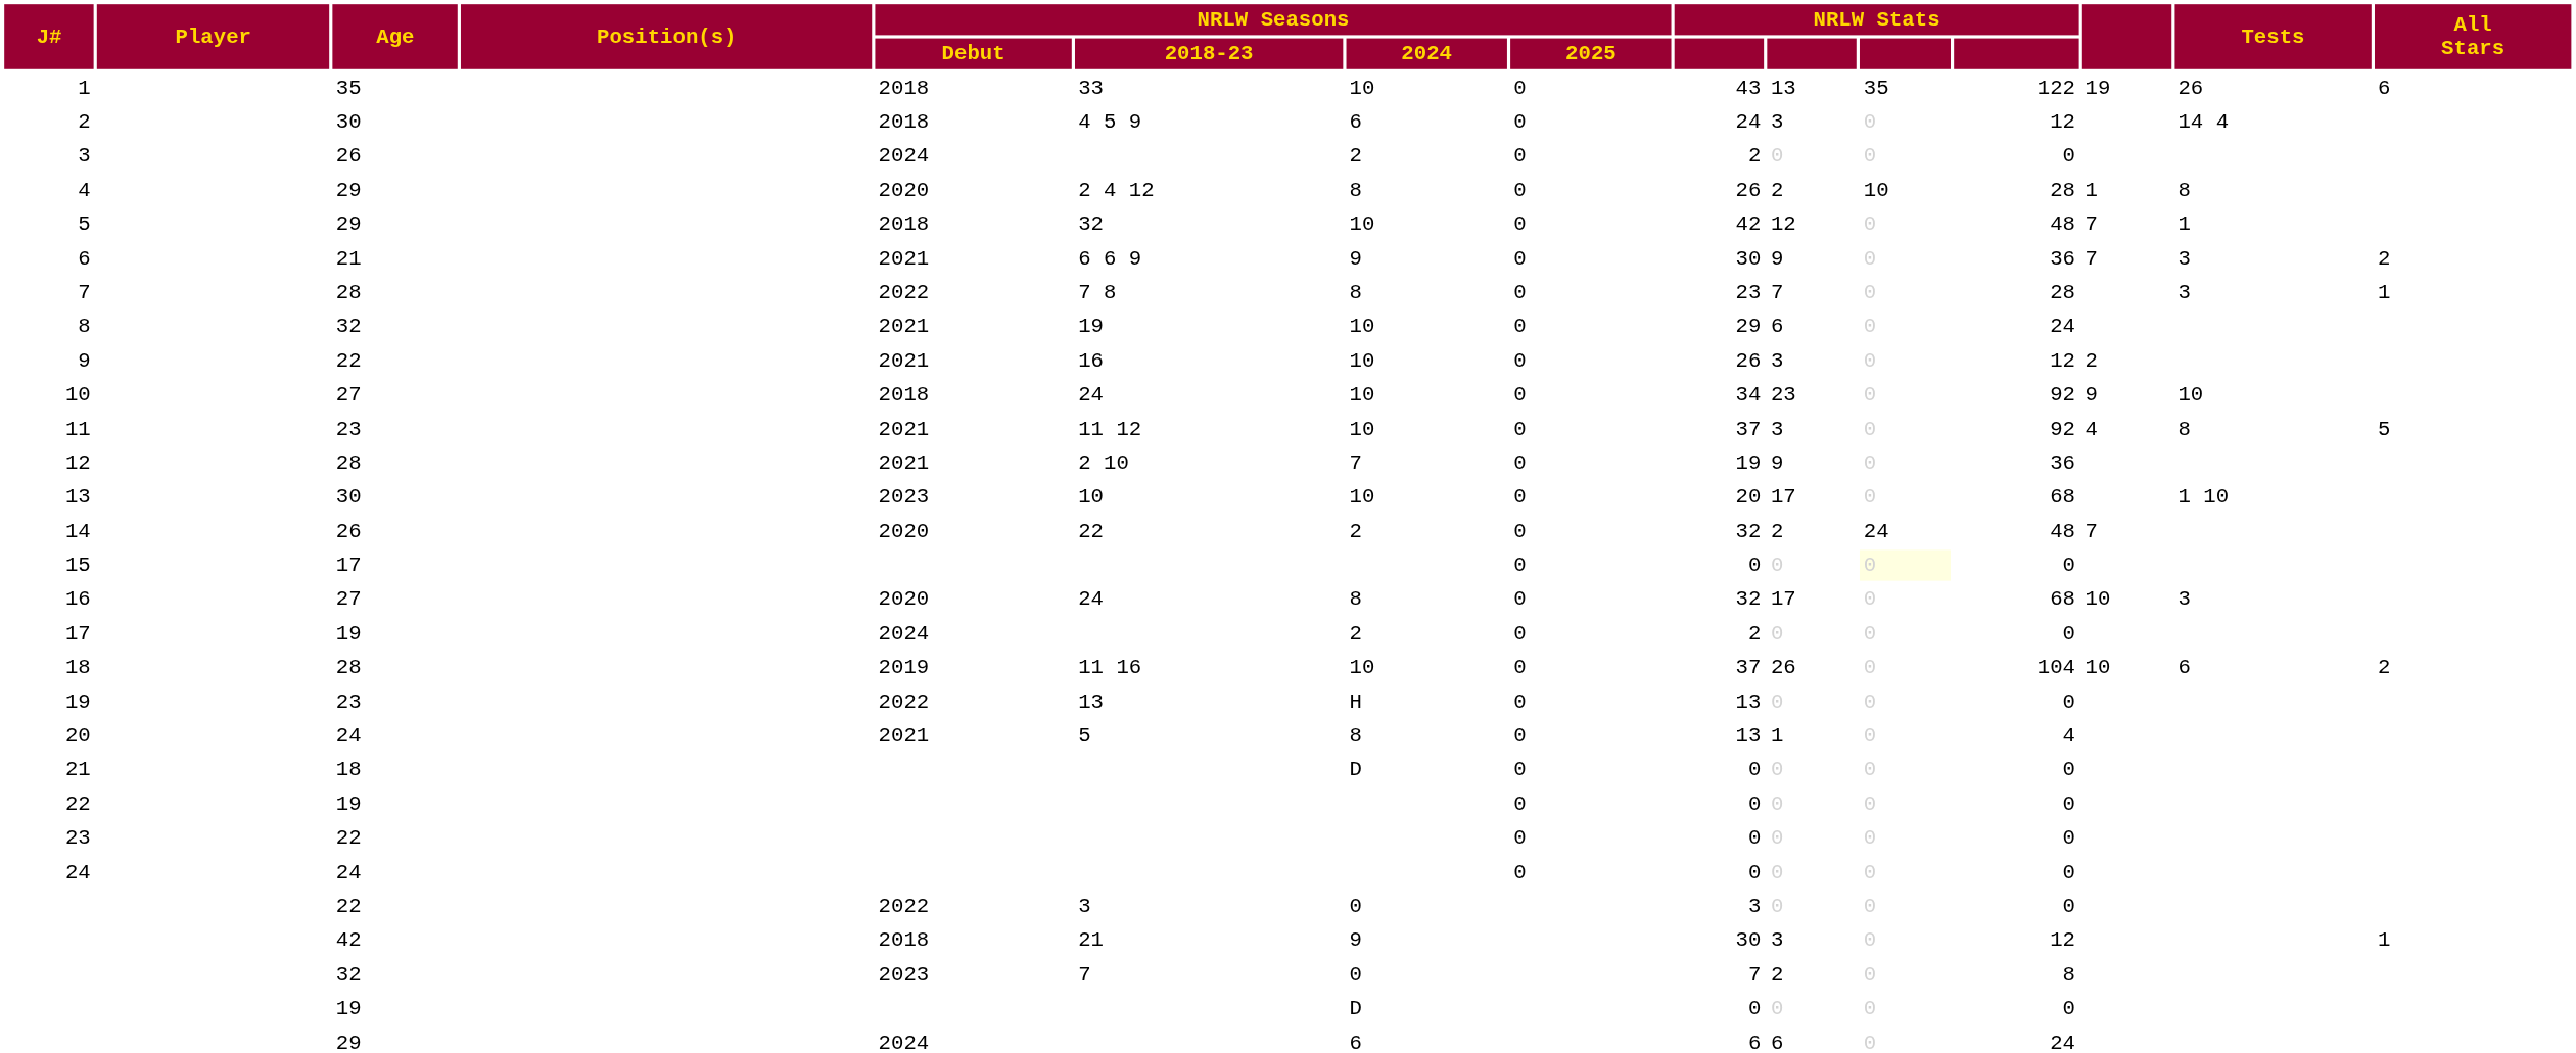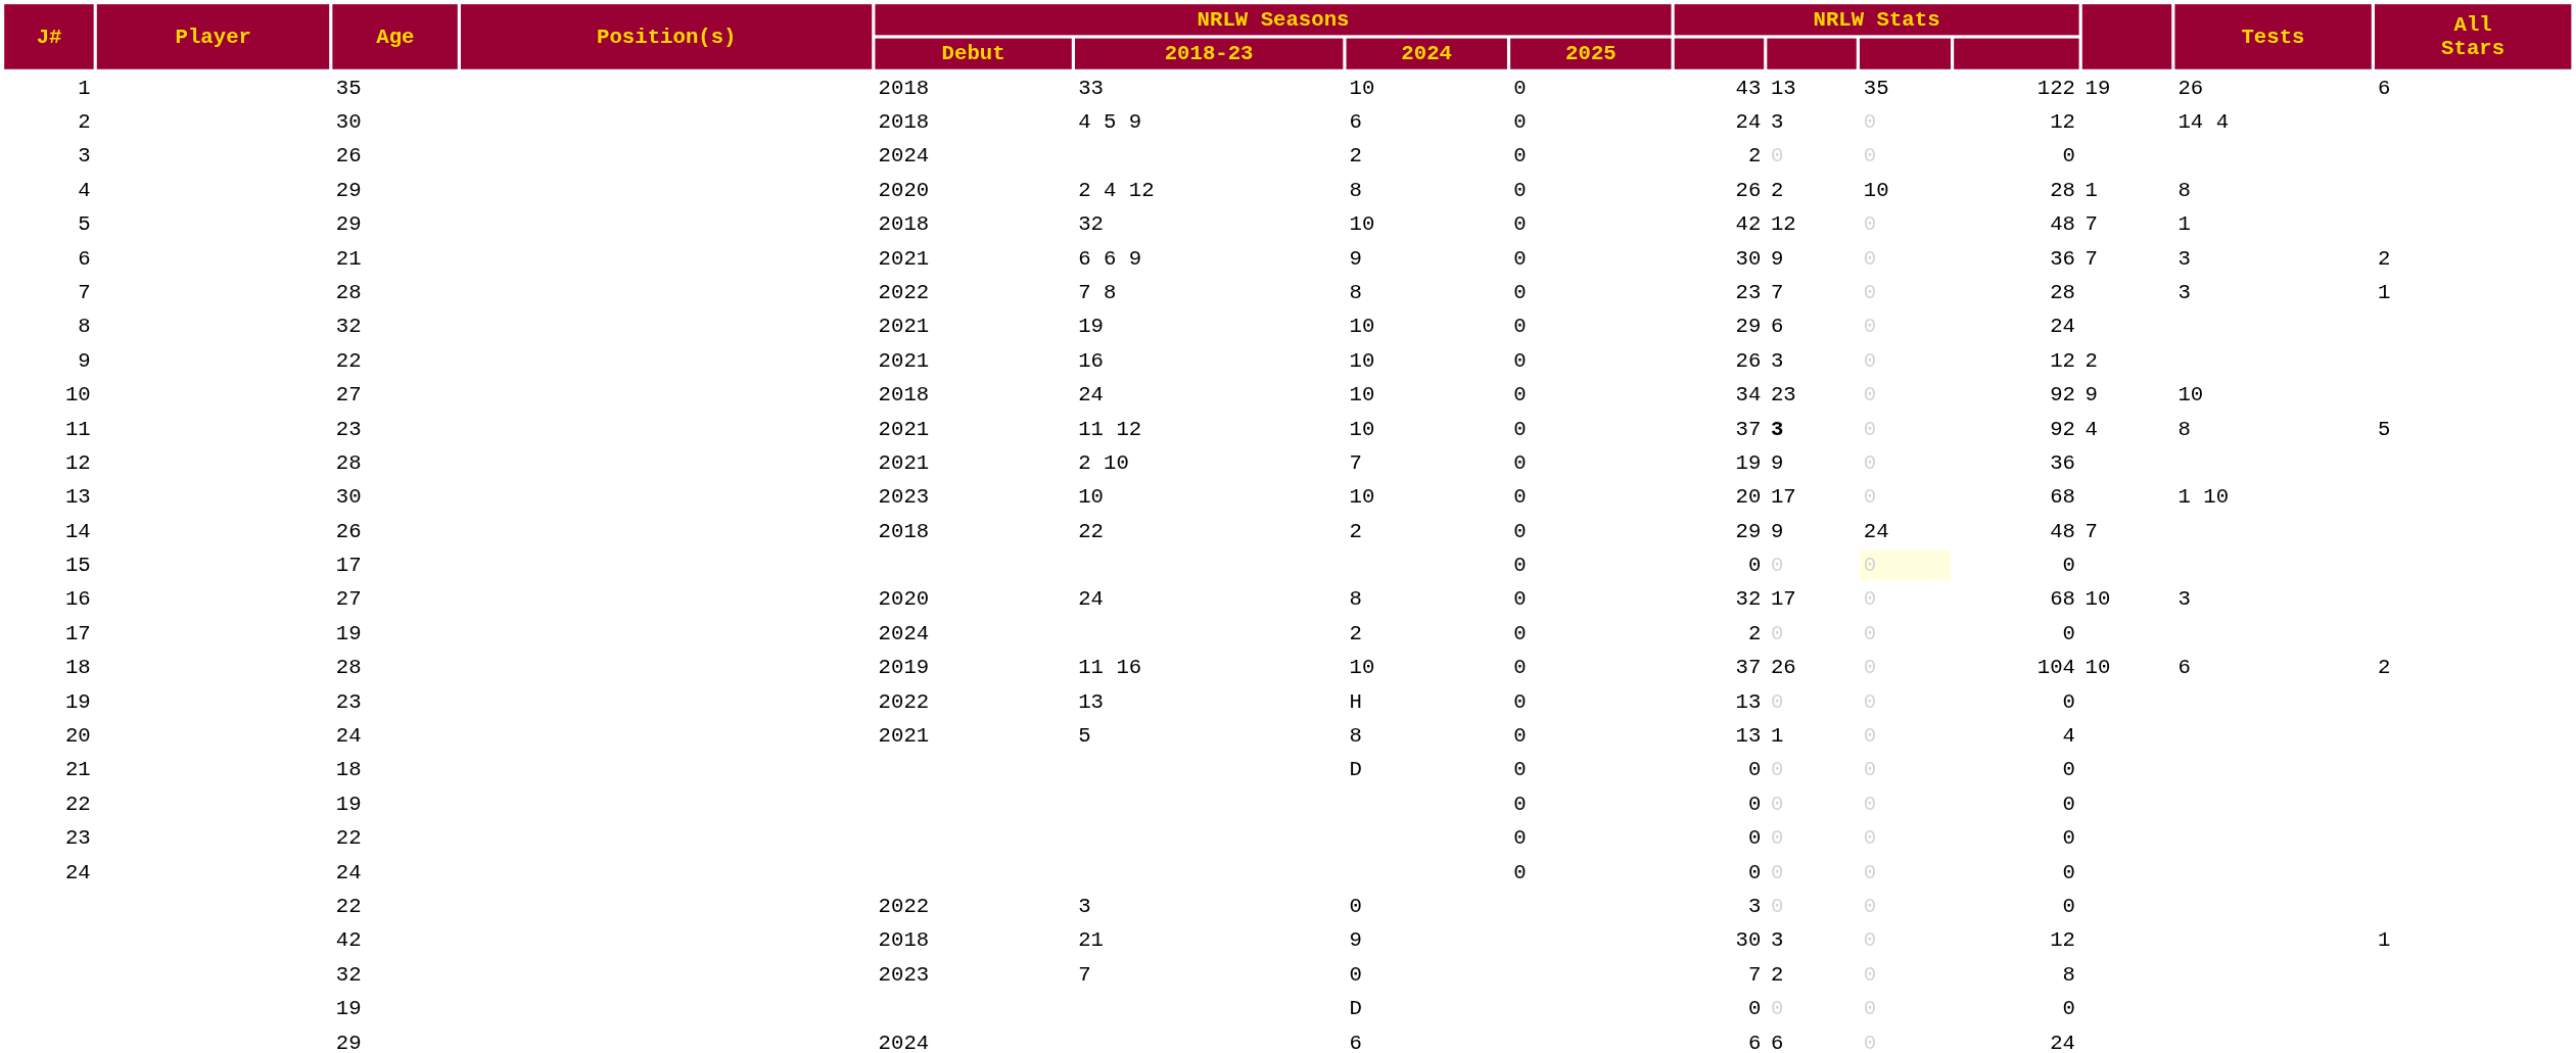 <table class="sortable" border="0" cellspacing="2" cellpadding="2" style="width:100%;" style="text-align:center;">
 <tr style="background:#990033; color:#ffd700">
 <th rowspan=2>J#</th>
 <th rowspan=2>Player</th>
 <th rowspan=2>Age</th>
 <th rowspan=2>Position(s)</th>
 <th colspan=4>NRLW Seasons</th>
 <th colspan=4>NRLW Stats</th>
 <th rowspan=2 class="unsortable"></th>
 <th rowspan=2 class="unsortable">Tests</th>
 <th rowspan=2 class="unsortable">All <br> Stars</th>
 </tr>
 <tr style="background:#990033; color:#ffd700">
 <th class="unsortable">Debut</th>
 <th class="unsortable">2018-23</th>
 <th class="unsortable">2024</th>
 <th class="unsortable">2025</th>
 <th></th>
 <th></th>
 <th class="unsortable"></th>
 <th></th>
 </tr>
 <tr>
 <td align=right>1</td>
 <td align=left></td>
 <td>35</td>
 <td></td>
 <td>2018</td>
 <td align=left> 33</td>
 <td align=left> 10</td>
 <td align=left> 0</td>
 <td align=right>43</td>
 <td>13</td>
 <td>35</td>
 <td align=right>122</td>
 <td align=left> 19</td>
 <td align=left> 26</td>
 <td align=left> 6</td>
 </tr>
 <tr>
 <td align=right>2</td>
 <td align=left></td>
 <td>30</td>
 <td></td>
 <td>2018</td>
 <td align=left> 4  5  9</td>
 <td align=left> 6</td>
 <td align=left> 0</td>
 <td align=right>24</td>
 <td>3</td>
 <td style="color:lightgray">0</td>
 <td align=right>12</td>
 <td></td>
 <td align=left> 14  4</td>
 <td></td>
 </tr>
 <tr>
 <td align=right>3</td>
 <td align=left></td>
 <td>26</td>
 <td></td>
 <td>2024</td>
 <td></td>
 <td align=left> 2</td>
 <td align=left> 0</td>
 <td align=right>2</td>
 <td style="color:lightgray">0</td>
 <td style="color:lightgray">0</td>
 <td align=right>0</td>
 <td></td>
 <td></td>
 <td></td>
 </tr>
 <tr>
 <td align=right>4</td>
 <td align=left></td>
 <td>29</td>
 <td></td>
 <td>2020</td>
 <td align=left> 2  4  12</td>
 <td align=left> 8</td>
 <td align=left> 0</td>
 <td align=right>26</td>
 <td>2</td>
 <td>10</td>
 <td align=right>28</td>
 <td align=left> 1</td>
 <td align=left> 8</td>
 <td></td>
 </tr>
 <tr>
 <td align=right>5</td>
 <td align=left></td>
 <td>29</td>
 <td></td>
 <td>2018</td>
 <td align=left> 32</td>
 <td align=left> 10</td>
 <td align=left> 0</td>
 <td align=right>42</td>
 <td>12</td>
 <td style="color:lightgray">0</td>
 <td align=right>48</td>
 <td align=left> 7</td>
 <td align=left> 1</td>
 <td></td>
 </tr>
 <tr>
 <td align=right>6</td>
 <td align=left></td>
 <td>21</td>
 <td></td>
 <td>2021</td>
 <td align=left> 6  6  9</td>
 <td align=left> 9</td>
 <td align=left> 0</td>
 <td align=right>30</td>
 <td>9</td>
 <td style="color:lightgray">0</td>
 <td align=right>36</td>
 <td align=left> 7</td>
 <td align=left> 3</td>
 <td align=left> 2</td>
 </tr>
 <tr>
 <td align=right>7</td>
 <td align=left></td>
 <td>28</td>
 <td></td>
 <td>2022</td>
 <td align=left> 7  8</td>
 <td align=left> 8</td>
 <td align=left> 0</td>
 <td align=right>23</td>
 <td>7</td>
 <td style="color:lightgray">0</td>
 <td align=right>28</td>
 <td></td>
 <td align=left> 3</td>
 <td align=left> 1</td>
 </tr>
 <tr>
 <td align=right>8</td>
 <td align=left></td>
 <td>32</td>
 <td></td>
 <td>2021</td>
 <td align=left> 19</td>
 <td align=left> 10</td>
 <td align=left> 0</td>
 <td align=right>29</td>
 <td>6</td>
 <td style="color:lightgray">0</td>
 <td align=right>24</td>
 <td></td>
 <td></td>
 <td></td>
 </tr>
 <tr>
 <td align=right>9</td>
 <td align=left></td>
 <td>22</td>
 <td></td>
 <td>2021</td>
 <td align=left> 16</td>
 <td align=left> 10</td>
 <td align=left> 0</td>
 <td align=right>26</td>
 <td>3</td>
 <td style="color:lightgray">0</td>
 <td align=right>12</td>
 <td align=left> 2</td>
 <td></td>
 <td></td>
 </tr>
 <tr>
 <td align=right>10</td>
 <td align=left></td>
 <td>27</td>
 <td></td>
 <td>2018</td>
 <td align=left> 24</td>
 <td align=left> 10</td>
 <td align=left> 0</td>
 <td align=right>34</td>
 <td>23</td>
 <td style="color:lightgray">0</td>
 <td align=right>92</td>
 <td align=left> 9</td>
 <td align=left> 10</td>
 <td></td>
 </tr>
 <tr>
 <td align=right>11</td>
 <td align=left></td>
 <td>23</td>
 <td></td>
 <td>2021</td>
 <td align=left> 11  12</td>
 <td align=left> 10</td>
 <td align=left> 0</td>
 <td align=right>37</td>
-<td>3</td>
+<td><strong>3</strong></td>
 <td style="color:lightgray">0</td>
 <td align=right>92</td>
 <td align=left> 4</td>
 <td align=left> 8</td>
 <td align=left> 5</td>
 </tr>
 <tr>
 <td align=right>12</td>
 <td align=left></td>
 <td>28</td>
 <td></td>
 <td>2021</td>
 <td align=left> 2  10</td>
 <td align=left> 7</td>
 <td align=left> 0</td>
 <td align=right>19</td>
 <td>9</td>
 <td style="color:lightgray">0</td>
 <td align=right>36</td>
 <td></td>
 <td></td>
 <td></td>
 </tr>
 <tr>
 <td align=right>13</td>
 <td align=left></td>
 <td>30</td>
 <td></td>
 <td>2023</td>
 <td align=left> 10</td>
 <td align=left> 10</td>
 <td align=left> 0</td>
 <td align=right>20</td>
 <td>17</td>
 <td style="color:lightgray">0</td>
 <td align=right>68</td>
 <td></td>
 <td align=left> 1  10</td>
 <td></td>
 </tr>
 <tr>
 <td align=right>14</td>
 <td align=left></td>
 <td>26</td>
 <td></td>
-<td>2020</td>
+<td>2018</td>
 <td align=left> 22</td>
 <td align=left> 2</td>
 <td align=left> 0</td>
-<td align=right>32</td>
-<td>2</td>
+<td align=right>29</td>
+<td>9</td>
 <td>24</td>
 <td align=right>48</td>
 <td align=left> 7</td>
 <td></td>
 <td></td>
 </tr>
 <tr>
 <td align=right>15</td>
 <td align=left></td>
 <td>17</td>
 <td></td>
 <td></td>
 <td></td>
 <td></td>
 <td align=left> 0</td>
 <td align=right>0</td>
 <td style="color:lightgray">0</td>
 <td style="background: lightyellow; color:lightgray">0</td>
 <td align=right>0</td>
 <td></td>
 <td></td>
 <td></td>
 </tr>
 <tr>
 <td align=right>16</td>
 <td align=left></td>
 <td>27</td>
 <td></td>
 <td>2020</td>
 <td align=left> 24</td>
 <td align=left> 8</td>
 <td align=left> 0</td>
 <td align=right>32</td>
 <td>17</td>
 <td style="color:lightgray">0</td>
 <td align=right>68</td>
 <td align=left> 10</td>
 <td align=left> 3</td>
 <td></td>
 </tr>
 <tr>
 <td align=right>17</td>
 <td align=left></td>
 <td>19</td>
 <td></td>
 <td>2024</td>
 <td></td>
 <td align=left> 2</td>
 <td align=left> 0</td>
 <td align=right>2</td>
 <td style="color:lightgray">0</td>
 <td style="color:lightgray">0</td>
 <td align=right>0</td>
 <td></td>
 <td></td>
 <td></td>
 </tr>
 <tr>
 <td align=right>18</td>
 <td align=left></td>
 <td>28</td>
 <td></td>
 <td>2019</td>
 <td align=left> 11  16</td>
 <td align=left> 10</td>
 <td align=left> 0</td>
 <td align=right>37</td>
 <td>26</td>
 <td style="color:lightgray">0</td>
 <td align=right>104</td>
 <td align=left> 10</td>
 <td align=left> 6</td>
 <td align=left> 2</td>
 </tr>
 <tr>
 <td align=right>19</td>
 <td align=left></td>
 <td>23</td>
 <td></td>
 <td>2022</td>
 <td align=left> 13</td>
 <td align=left> H</td>
 <td align=left> 0</td>
 <td align=right>13</td>
 <td style="color:lightgray">0</td>
 <td style="color:lightgray">0</td>
 <td align=right>0</td>
 <td></td>
 <td></td>
 <td></td>
 </tr>
 <tr>
 <td align=right>20</td>
 <td align=left></td>
 <td>24</td>
 <td></td>
 <td>2021</td>
 <td align=left> 5</td>
 <td align=left> 8</td>
 <td align=left> 0</td>
 <td align=right>13</td>
 <td>1</td>
 <td style="color:lightgray">0</td>
 <td align=right>4</td>
 <td></td>
 <td></td>
 <td></td>
 </tr>
 <tr>
 <td align=right>21</td>
 <td align=left></td>
 <td>18</td>
 <td></td>
 <td></td>
 <td></td>
 <td align=left> D</td>
 <td align=left> 0</td>
 <td align=right>0</td>
 <td style="color:lightgray">0</td>
 <td style="color:lightgray">0</td>
 <td align=right>0</td>
 <td></td>
 <td></td>
 <td></td>
 </tr>
 <tr>
 <td align=right>22</td>
 <td align=left></td>
 <td>19</td>
 <td></td>
 <td></td>
 <td></td>
 <td></td>
 <td align=left> 0</td>
 <td align=right>0</td>
 <td style="color:lightgray">0</td>
 <td style="color:lightgray">0</td>
 <td align=right>0</td>
 <td></td>
 <td></td>
 <td></td>
 </tr>
 <tr>
 <td align=right>23</td>
 <td align=left></td>
 <td>22</td>
 <td></td>
 <td></td>
 <td></td>
 <td></td>
 <td align=left> 0</td>
 <td align=right>0</td>
 <td style="color:lightgray">0</td>
 <td style="color:lightgray">0</td>
 <td align=right>0</td>
 <td></td>
 <td></td>
 <td></td>
 </tr>
 <tr>
 <td align=right>24</td>
 <td align=left></td>
 <td>24</td>
 <td></td>
 <td></td>
 <td></td>
 <td></td>
 <td align=left> 0</td>
 <td align=right>0</td>
 <td style="color:lightgray">0</td>
 <td style="color:lightgray">0</td>
 <td align=right>0</td>
 <td></td>
 <td></td>
 <td></td>
 </tr>
 <tr>
 <td align=right></td>
 <td align=left></td>
 <td>22</td>
 <td></td>
 <td>2022</td>
 <td align=left> 3</td>
 <td align=left> 0</td>
 <td></td>
 <td align=right>3</td>
 <td style="color:lightgray">0</td>
 <td style="color:lightgray">0</td>
 <td align=right>0</td>
 <td></td>
 <td></td>
 <td></td>
 </tr>
 <tr>
 <td align=right></td>
 <td align=left></td>
 <td>42</td>
 <td></td>
 <td>2018</td>
 <td align=left> 21</td>
 <td align=left> 9</td>
 <td></td>
 <td align=right>30</td>
 <td>3</td>
 <td style="color:lightgray">0</td>
 <td align=right>12</td>
 <td></td>
 <td></td>
 <td align=left> 1</td>
 </tr>
 <tr>
 <td align=right></td>
 <td align=left></td>
 <td>32</td>
 <td></td>
 <td>2023</td>
 <td align=left> 7</td>
 <td align=left> 0</td>
 <td></td>
 <td align=right>7</td>
 <td>2</td>
 <td style="color:lightgray">0</td>
 <td align=right>8</td>
 <td></td>
 <td></td>
 <td></td>
 </tr>
 <tr>
 <td align=right></td>
 <td align=left></td>
 <td>19</td>
 <td></td>
 <td></td>
 <td></td>
 <td align=left> D</td>
 <td></td>
 <td align=right>0</td>
 <td style="color:lightgray">0</td>
 <td style="color:lightgray">0</td>
 <td align=right>0</td>
 <td></td>
 <td></td>
 <td></td>
 </tr>
 <tr>
 <td align=right></td>
 <td align=left></td>
 <td>29</td>
 <td></td>
 <td>2024</td>
 <td></td>
 <td align=left> 6</td>
 <td></td>
 <td align=right>6</td>
 <td>6</td>
 <td style="color:lightgray">0</td>
 <td align=right>24</td>
 <td></td>
 <td></td>
 <td></td>
 </tr>
 </table>
